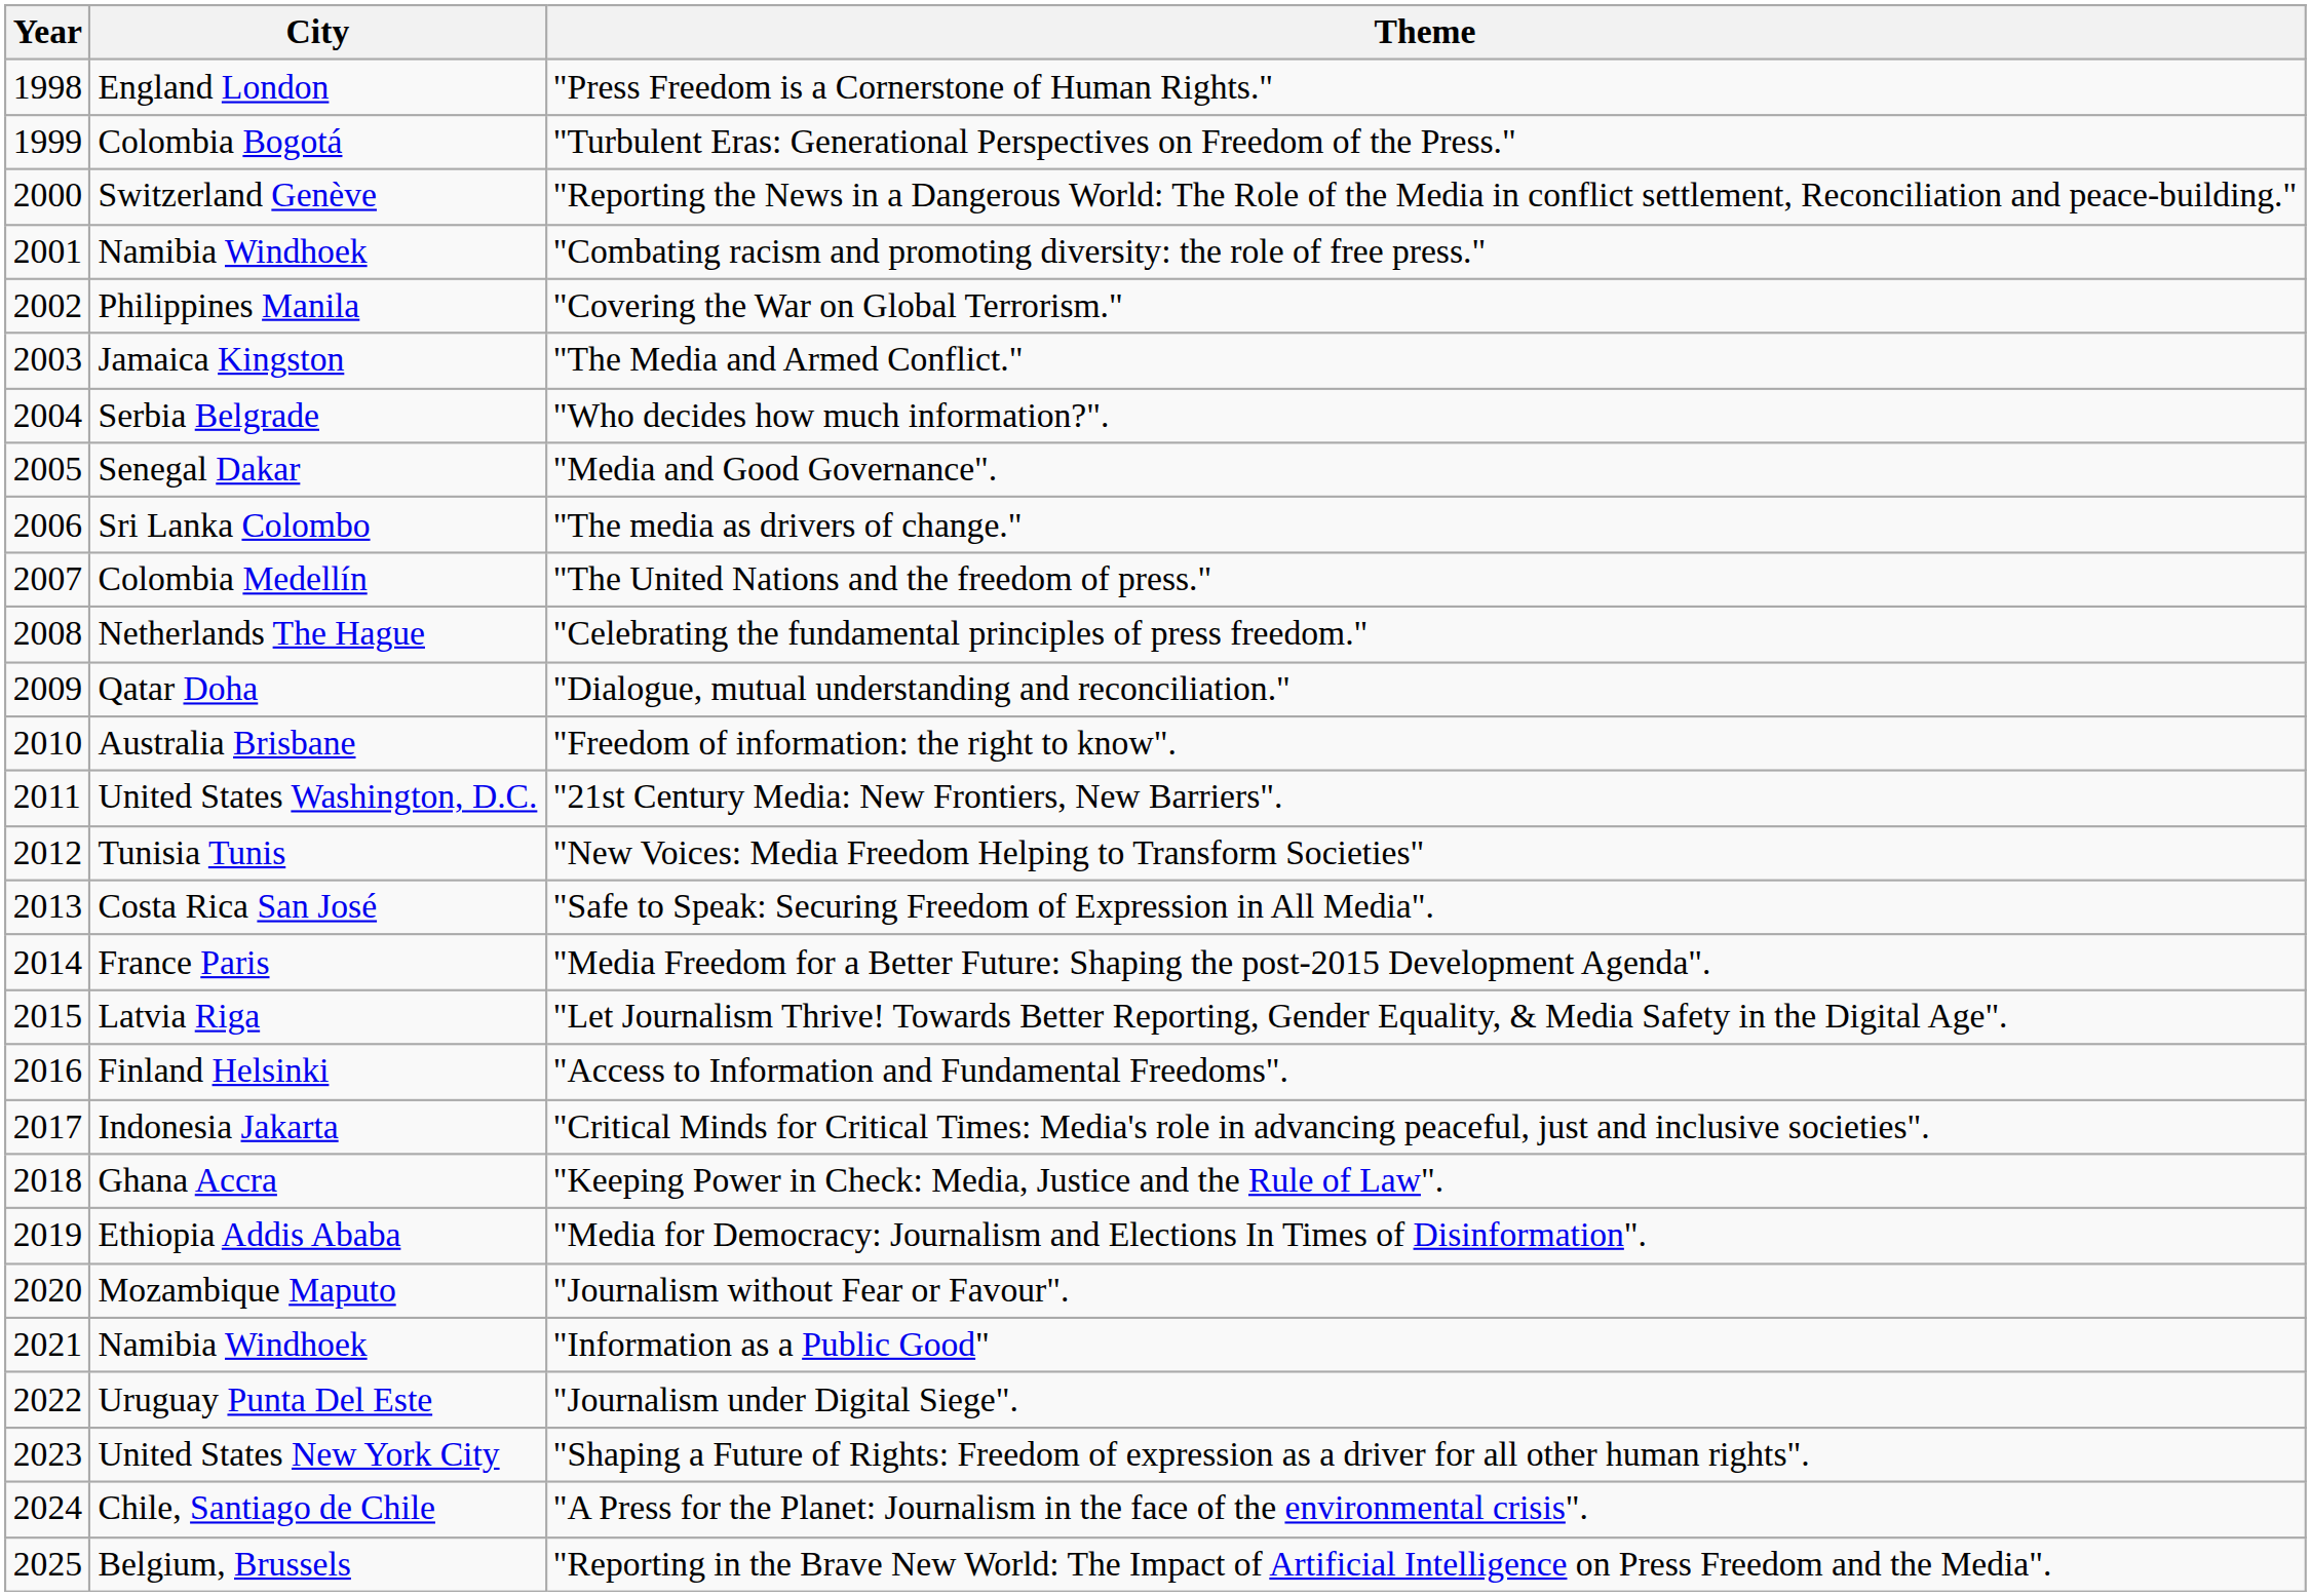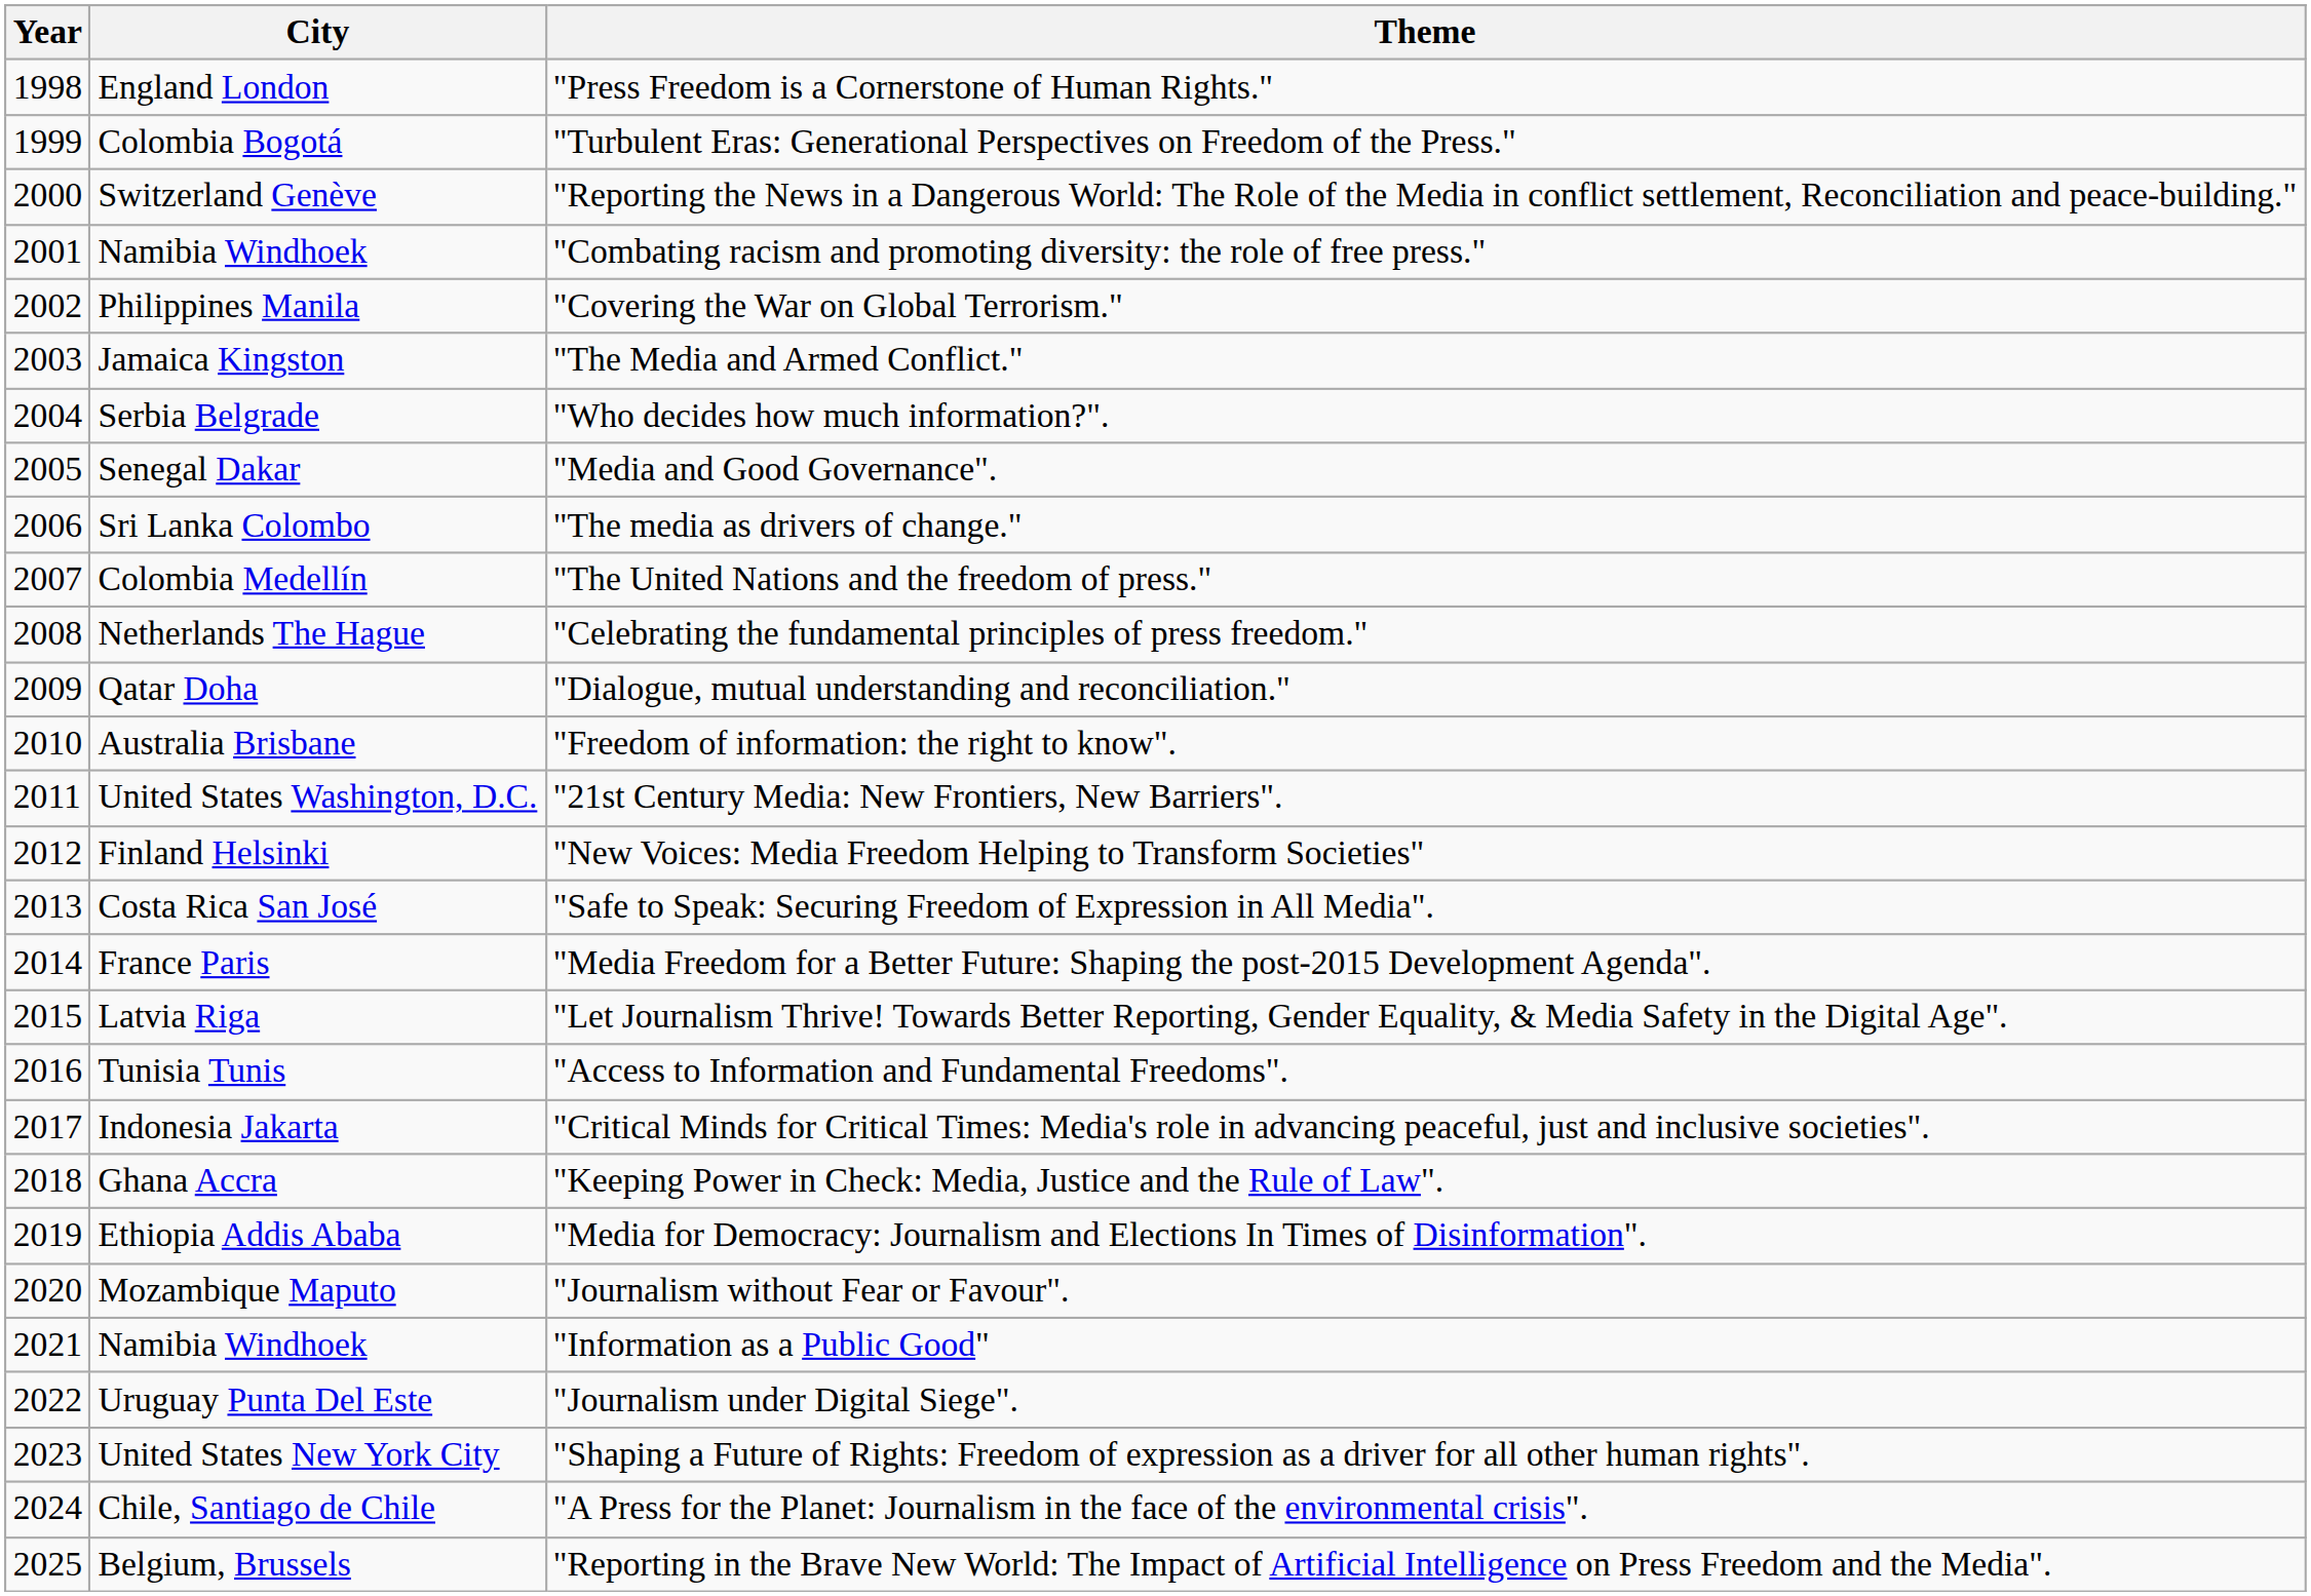 <table class="wikitable sortable">
 <tr>
 <th scope=col>Year</th>
 <th scope=col>City</th>
 <th scope=col>Theme</th>
 </tr>
 <tr>
 <td>1998</td>
 <td>England <a href='#'>London</a></td>
 <td>"Press Freedom is a Cornerstone of Human Rights."</td>
 </tr>
 <tr>
 <td>1999</td>
 <td>Colombia <a href='#'>Bogotá</a></td>
 <td>"Turbulent Eras: Generational Perspectives on Freedom of the Press."</td>
 </tr>
 <tr>
 <td>2000</td>
 <td>Switzerland <a href='#'>Genève</a></td>
 <td>"Reporting the News in a Dangerous World: The Role of the Media in conflict settlement, Reconciliation and peace-building."</td>
 </tr>
 <tr>
 <td>2001 </td>
 <td>Namibia <a href='#'>Windhoek</a></td>
 <td>"Combating racism and promoting diversity: the role of free press."</td>
 </tr>
 <tr>
 <td>2002</td>
 <td>Philippines <a href='#'>Manila</a></td>
 <td>"Covering the War on Global Terrorism."</td>
 </tr>
 <tr>
 <td>2003</td>
 <td>Jamaica <a href='#'>Kingston</a></td>
 <td>"The Media and Armed Conflict."</td>
 </tr>
 <tr>
 <td>2004</td>
 <td>Serbia <a href='#'>Belgrade</a></td>
 <td>"Who decides how much information?".</td>
 </tr>
 <tr>
 <td>2005</td>
 <td>Senegal <a href='#'>Dakar</a></td>
 <td>"Media and Good Governance".</td>
 </tr>
 <tr>
 <td>2006</td>
 <td>Sri Lanka <a href='#'>Colombo</a></td>
 <td>"The media as drivers of change."</td>
 </tr>
 <tr>
 <td>2007</td>
 <td>Colombia <a href='#'>Medellín</a></td>
 <td>"The United Nations and the freedom of press."</td>
 </tr>
 <tr>
 <td>2008</td>
 <td>Netherlands <a href='#'>The Hague</a></td>
 <td>"Celebrating the fundamental principles of press freedom."</td>
 </tr>
 <tr>
 <td>2009</td>
 <td>Qatar <a href='#'>Doha</a></td>
 <td>"Dialogue, mutual understanding and reconciliation."</td>
 </tr>
 <tr>
 <td>2010</td>
 <td>Australia <a href='#'>Brisbane</a></td>
 <td>"Freedom of information: the right to know".</td>
 </tr>
 <tr>
 <td>2011</td>
 <td>United States <a href='#'>Washington, D.C.</a></td>
 <td>"21st Century Media: New Frontiers, New Barriers".</td>
 </tr>
 <tr>
 <td>2012</td>
-<td>Tunisia <a href='#'>Tunis</a></td>
+<td>Finland <a href='#'>Helsinki</a></td>
 <td>"New Voices: Media Freedom Helping to Transform Societies"</td>
 </tr>
 <tr>
 <td>2013</td>
 <td>Costa Rica <a href='#'>San José</a></td>
 <td>"Safe to Speak: Securing Freedom of Expression in All Media".</td>
 </tr>
 <tr>
 <td>2014</td>
 <td>France <a href='#'>Paris</a></td>
 <td>"Media Freedom for a Better Future: Shaping the post-2015 Development Agenda".</td>
 </tr>
 <tr>
 <td>2015</td>
 <td>Latvia <a href='#'>Riga</a></td>
 <td>"Let Journalism Thrive! Towards Better Reporting, Gender Equality, & Media Safety in the Digital Age".</td>
 </tr>
 <tr>
 <td>2016</td>
-<td>Finland <a href='#'>Helsinki</a></td>
+<td>Tunisia <a href='#'>Tunis</a></td>
 <td>"Access to Information and Fundamental Freedoms".</td>
 </tr>
 <tr>
 <td>2017</td>
 <td>Indonesia <a href='#'>Jakarta</a></td>
 <td>"Critical Minds for Critical Times: Media's role in advancing peaceful, just and inclusive societies".</td>
 </tr>
 <tr>
 <td>2018</td>
 <td>Ghana <a href='#'>Accra</a></td>
 <td>"Keeping Power in Check: Media, Justice and the <a href='#'>Rule of Law</a>".</td>
 </tr>
 <tr>
 <td>2019</td>
 <td>Ethiopia <a href='#'>Addis Ababa</a></td>
 <td>"Media for Democracy: Journalism and Elections In Times of <a href='#'>Disinformation</a>".</td>
 </tr>
 <tr>
 <td>2020</td>
 <td>Mozambique <a href='#'>Maputo</a></td>
 <td>"Journalism without Fear or Favour".</td>
 </tr>
 <tr>
 <td>2021</td>
 <td>Namibia <a href='#'>Windhoek</a></td>
 <td>"Information as a <a href='#'>Public Good</a>"</td>
 </tr>
 <tr>
 <td>2022</td>
 <td>Uruguay <a href='#'>Punta Del Este</a></td>
 <td>"Journalism under Digital Siege".</td>
 </tr>
 <tr>
 <td>2023</td>
 <td>United States <a href='#'>New York City</a></td>
 <td>"Shaping a Future of Rights: Freedom of expression as a driver for all other human rights".</td>
 </tr>
 <tr>
 <td>2024</td>
 <td>Chile, <a href='#'>Santiago de Chile</a></td>
 <td>"A Press for the Planet: Journalism in the face of the <a href='#'>environmental crisis</a>".</td>
 </tr>
 <tr>
 <td>2025</td>
 <td>Belgium, <a href='#'>Brussels</a></td>
 <td>"Reporting in the Brave New World: The Impact of <a href='#'>Artificial Intelligence</a> on Press Freedom and the Media".</td>
 </tr>
 </table>
